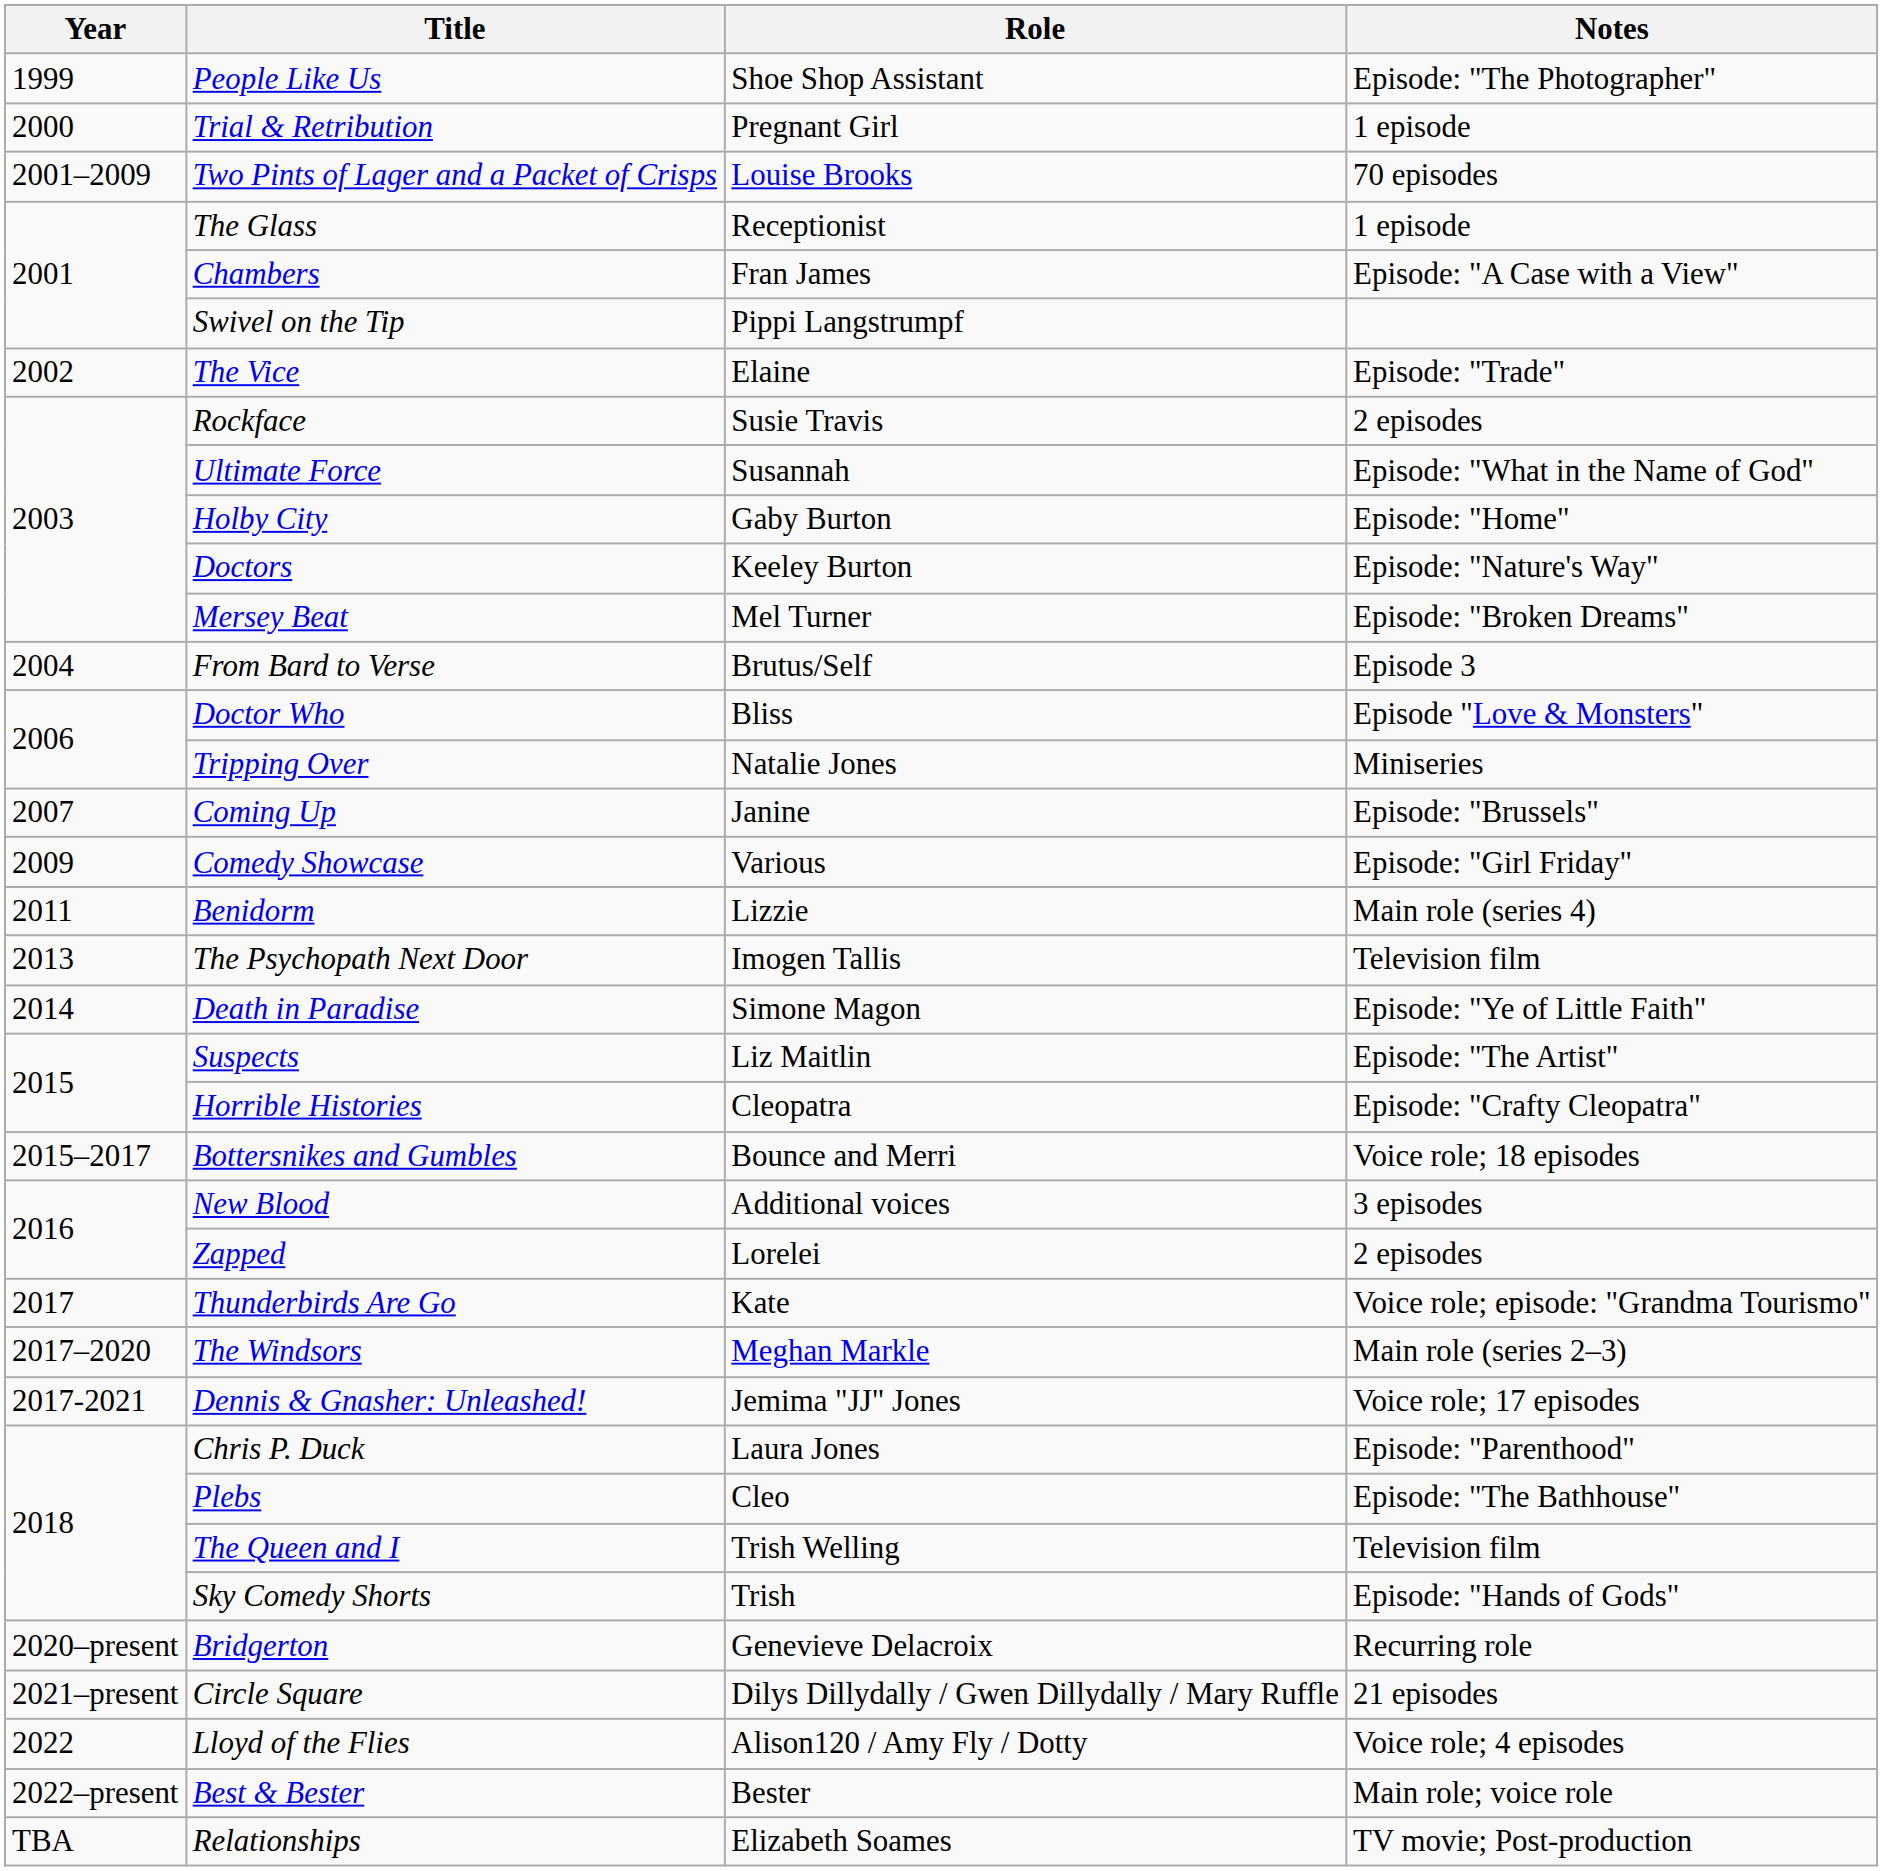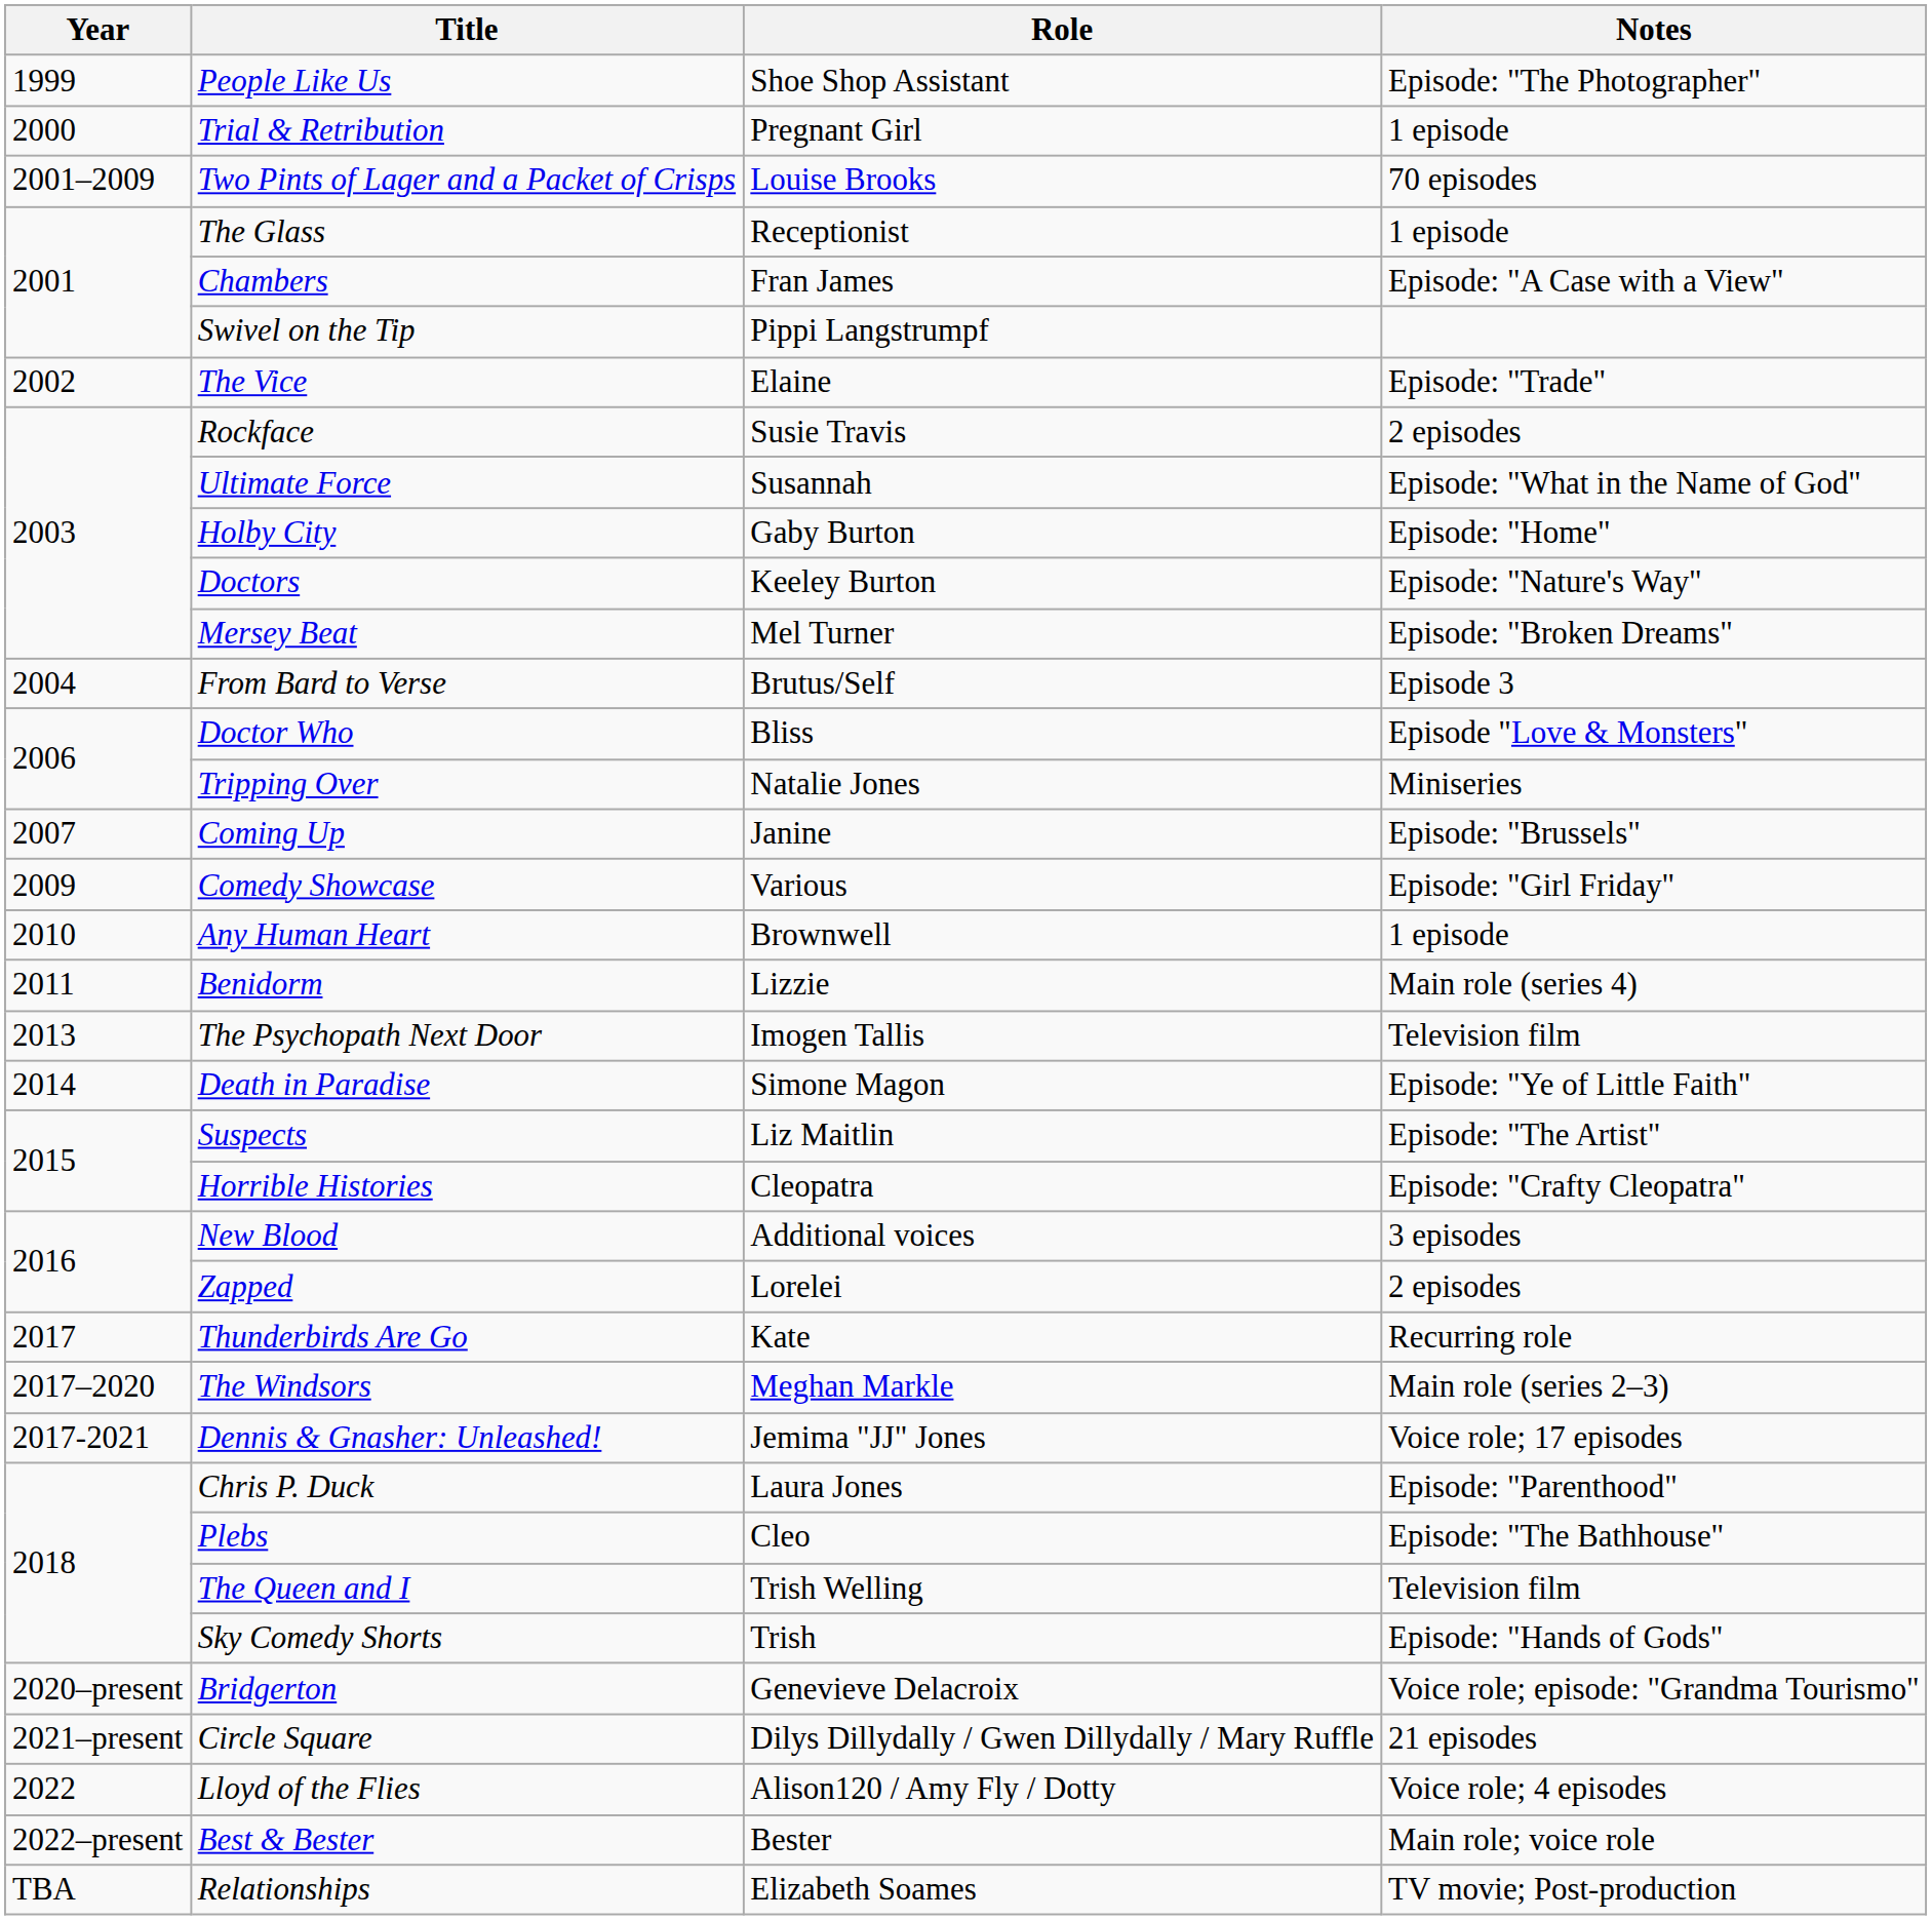 <table class="wikitable sortable">
 <tr>
 <th>Year</th>
 <th>Title</th>
 <th>Role</th>
 <th class="unsortable">Notes</th>
 </tr>
 <tr>
 <td>1999</td>
 <td><em><a href='#'>People Like Us</a></em></td>
 <td>Shoe Shop Assistant</td>
 <td>Episode: "The Photographer"</td>
 </tr>
 <tr>
 <td>2000</td>
 <td><em><a href='#'>Trial & Retribution</a></em></td>
 <td>Pregnant Girl</td>
 <td>1 episode</td>
 </tr>
 <tr>
 <td>2001–2009</td>
 <td><em><a href='#'>Two Pints of Lager and a Packet of Crisps</a></em></td>
 <td><a href='#'>Louise Brooks</a></td>
 <td>70 episodes</td>
 </tr>
 <tr>
 <td rowspan="3">2001</td>
 <td><em>The Glass</em></td>
 <td>Receptionist</td>
 <td>1 episode</td>
 </tr>
 <tr>
 <td><em><a href='#'>Chambers</a></em></td>
 <td>Fran James</td>
 <td>Episode: "A Case with a View"</td>
 </tr>
 <tr>
 <td><em>Swivel on the Tip</em></td>
 <td>Pippi Langstrumpf</td>
 <td></td>
 </tr>
 <tr>
 <td>2002</td>
 <td><em><a href='#'>The Vice</a></em></td>
 <td>Elaine</td>
 <td>Episode: "Trade"</td>
 </tr>
 <tr>
 <td rowspan="5">2003</td>
 <td><em>Rockface</em></td>
 <td>Susie Travis</td>
 <td>2 episodes</td>
 </tr>
 <tr>
 <td><em><a href='#'>Ultimate Force</a></em></td>
 <td>Susannah</td>
 <td>Episode: "What in the Name of God"</td>
 </tr>
 <tr>
 <td><em><a href='#'>Holby City</a></em></td>
 <td>Gaby Burton</td>
 <td>Episode: "Home"</td>
 </tr>
 <tr>
 <td><em><a href='#'>Doctors</a></em></td>
 <td>Keeley Burton</td>
 <td>Episode: "Nature's Way"</td>
 </tr>
 <tr>
 <td><em><a href='#'>Mersey Beat</a></em></td>
 <td>Mel Turner</td>
 <td>Episode: "Broken Dreams"</td>
 </tr>
 <tr>
 <td>2004</td>
 <td><em>From Bard to Verse</em></td>
 <td>Brutus/Self</td>
 <td>Episode 3</td>
 </tr>
 <tr>
 <td rowspan="2">2006</td>
 <td><em><a href='#'>Doctor Who</a></em></td>
 <td>Bliss</td>
 <td>Episode "<a href='#'>Love & Monsters</a>"</td>
 </tr>
 <tr>
 <td><em><a href='#'>Tripping Over</a></em></td>
 <td>Natalie Jones</td>
 <td>Miniseries</td>
 </tr>
 <tr>
 <td>2007</td>
 <td><em><a href='#'>Coming Up</a></em></td>
 <td>Janine</td>
 <td>Episode: "Brussels"</td>
 </tr>
 <tr>
 <td>2009</td>
 <td><em><a href='#'>Comedy Showcase</a></em></td>
 <td>Various</td>
 <td>Episode: "Girl Friday"</td>
 </tr>
 <tr>
+<td>2010</td>
+<td><em><a href='#'>Any Human Heart</a></em></td>
+<td>Brownwell</td>
+<td>1 episode</td>
+</tr>
+<tr>
 <td>2011</td>
 <td><em><a href='#'>Benidorm</a></em></td>
 <td>Lizzie</td>
 <td>Main role (series 4)</td>
 </tr>
 <tr>
 <td>2013</td>
 <td><em>The Psychopath Next Door</em></td>
 <td>Imogen Tallis</td>
 <td>Television film</td>
 </tr>
 <tr>
 <td>2014</td>
 <td><em><a href='#'>Death in Paradise</a></em></td>
 <td>Simone Magon</td>
 <td>Episode: "Ye of Little Faith"</td>
 </tr>
 <tr>
 <td rowspan="2">2015</td>
 <td><em><a href='#'>Suspects</a></em></td>
 <td>Liz Maitlin</td>
 <td>Episode: "The Artist"</td>
 </tr>
 <tr>
 <td><em><a href='#'>Horrible Histories</a></em></td>
 <td>Cleopatra</td>
 <td>Episode: "Crafty Cleopatra"</td>
 </tr>
 <tr>
-<td>2015–2017</td>
-<td><em><a href='#'>Bottersnikes and Gumbles</a></em></td>
-<td>Bounce and Merri</td>
-<td>Voice role; 18 episodes</td>
-</tr>
-<tr>
 <td rowspan="2">2016</td>
 <td><em><a href='#'>New Blood</a></em></td>
 <td>Additional voices</td>
 <td>3 episodes</td>
 </tr>
 <tr>
 <td><em><a href='#'>Zapped</a></em></td>
 <td>Lorelei</td>
 <td>2 episodes</td>
 </tr>
 <tr>
 <td>2017</td>
 <td><em><a href='#'>Thunderbirds Are Go</a></em></td>
 <td>Kate</td>
-<td>Voice role; episode: "Grandma Tourismo"</td>
+<td>Recurring role</td>
 </tr>
 <tr>
 <td>2017–2020</td>
 <td><em><a href='#'>The Windsors</a></em></td>
 <td><a href='#'>Meghan Markle</a></td>
 <td>Main role (series 2–3)</td>
 </tr>
 <tr>
 <td>2017-2021</td>
 <td><em><a href='#'>Dennis & Gnasher: Unleashed!</a></em></td>
 <td>Jemima "JJ" Jones</td>
 <td>Voice role; 17 episodes</td>
 </tr>
 <tr>
 <td rowspan="4">2018</td>
 <td><em>Chris P. Duck</em></td>
 <td>Laura Jones</td>
 <td>Episode: "Parenthood"</td>
 </tr>
 <tr>
 <td><em><a href='#'>Plebs</a></em></td>
 <td>Cleo</td>
 <td>Episode: "The Bathhouse"</td>
 </tr>
 <tr>
 <td><em><a href='#'>The Queen and I</a></em></td>
 <td>Trish Welling</td>
 <td>Television film</td>
 </tr>
 <tr>
 <td><em>Sky Comedy Shorts</em></td>
 <td>Trish</td>
 <td>Episode: "Hands of Gods"</td>
 </tr>
 <tr>
 <td>2020–present</td>
 <td><em><a href='#'>Bridgerton</a></em></td>
 <td>Genevieve Delacroix</td>
-<td>Recurring role</td>
+<td>Voice role; episode: "Grandma Tourismo"</td>
 </tr>
 <tr>
 <td>2021–present</td>
 <td><em>Circle Square</em></td>
 <td>Dilys Dillydally / Gwen Dillydally / Mary Ruffle</td>
 <td>21 episodes</td>
 </tr>
 <tr>
 <td>2022</td>
 <td><em>Lloyd of the Flies</em></td>
 <td>Alison120 / Amy Fly / Dotty</td>
 <td>Voice role; 4 episodes</td>
 </tr>
 <tr>
 <td>2022–present</td>
 <td><em><a href='#'>Best & Bester</a></em></td>
 <td>Bester</td>
 <td>Main role; voice role</td>
 </tr>
 <tr>
 <td>TBA</td>
 <td><em>Relationships</em></td>
 <td>Elizabeth Soames</td>
 <td>TV movie; Post-production</td>
 </tr>
 </table>
